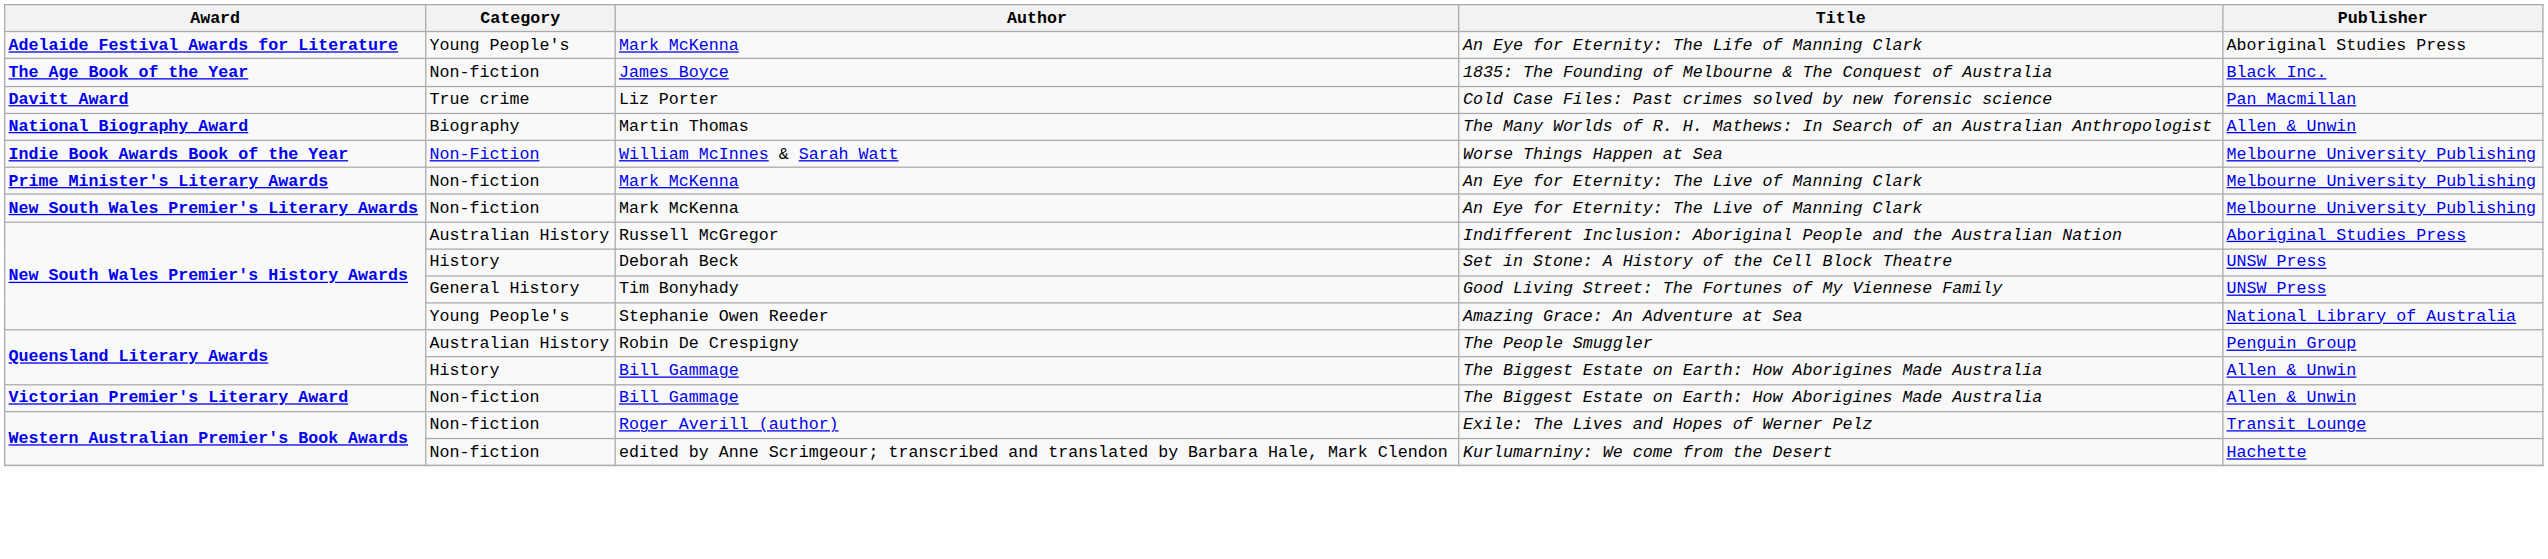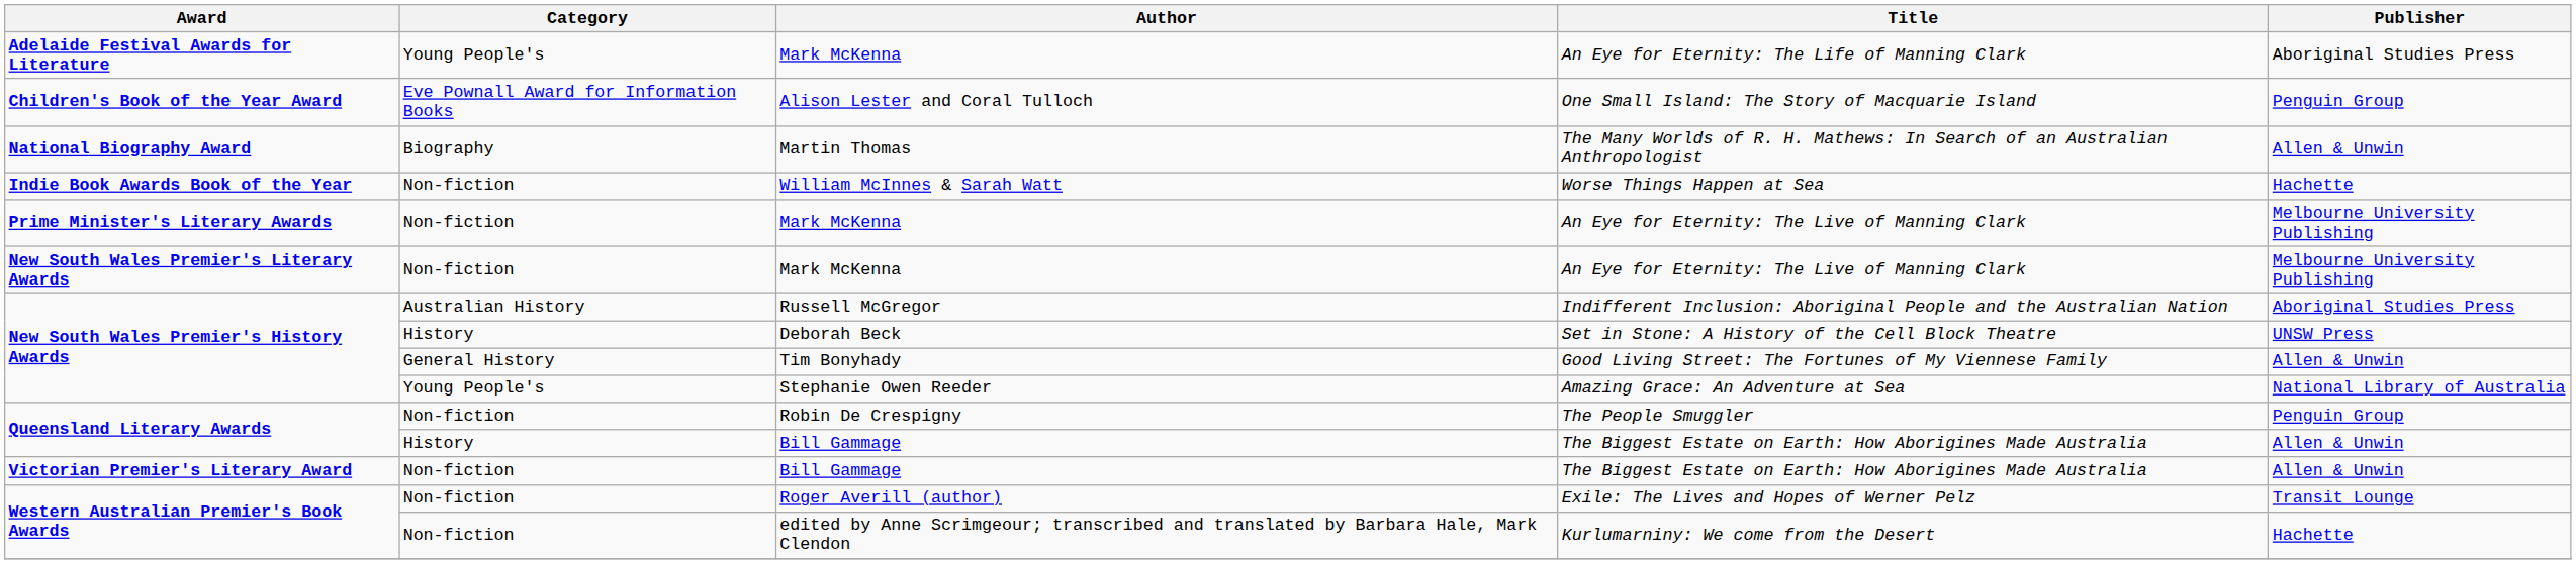 <table class="wikitable" width=100%>
 <tr>
 <th>Award</th>
 <th>Category</th>
 <th>Author</th>
 <th>Title</th>
 <th>Publisher</th>
 </tr>
 <tr>
 <td><strong><a href='#'>Adelaide Festival Awards for Literature</a></strong></td>
 <td>Young People's</td>
 <td><a href='#'>Mark McKenna</a></td>
 <td><em>An Eye for Eternity: The Life of Manning Clark</em></td>
 <td>Aboriginal Studies Press</td>
 </tr>
 <tr>
-<td><strong><a href='#'>The Age Book of the Year</a></strong></td>
-<td>Non-fiction</td>
-<td><a href='#'>James Boyce</a></td>
-<td><em>1835: The Founding of Melbourne & The Conquest of Australia</em></td>
-<td><a href='#'>Black Inc.</a></td>
-</tr>
-<tr>
-<td><strong><a href='#'>Davitt Award</a></strong></td>
-<td>True crime</td>
-<td>Liz Porter</td>
-<td><em>Cold Case Files: Past crimes solved by new forensic science</em></td>
-<td><a href='#'>Pan Macmillan</a></td>
+<td><strong><a href='#'>Children's Book of the Year Award</a></strong></td>
+<td><a href='#'>Eve Pownall Award for Information Books</a></td>
+<td><a href='#'>Alison Lester</a> and Coral Tulloch</td>
+<td><em>One Small Island: The Story of Macquarie Island</em></td>
+<td><a href='#'>Penguin Group</a></td>
 </tr>
 <tr>
 <td><strong><a href='#'>National Biography Award</a></strong></td>
 <td>Biography</td>
 <td>Martin Thomas</td>
 <td><em>The Many Worlds of R. H. Mathews: In Search of an Australian Anthropologist</em></td>
 <td><a href='#'>Allen & Unwin</a></td>
 </tr>
 <tr>
 <td><strong><a href='#'>Indie Book Awards Book of the Year</a></strong></td>
-<td><a href='#'>Non-Fiction</a></td>
+<td>Non-fiction</td>
 <td><a href='#'>William McInnes</a> & <a href='#'>Sarah Watt</a></td>
 <td><em>Worse Things Happen at Sea</em></td>
-<td><a href='#'>Melbourne University Publishing</a></td>
+<td><a href='#'>Hachette</a></td>
 </tr>
 <tr>
 <td><strong><a href='#'>Prime Minister's Literary Awards</a></strong></td>
 <td>Non-fiction</td>
 <td><a href='#'>Mark McKenna</a></td>
 <td><em>An Eye for Eternity: The Live of Manning Clark</em></td>
 <td><a href='#'>Melbourne University Publishing</a></td>
 </tr>
 <tr>
 <td><strong><a href='#'>New South Wales Premier's Literary Awards</a></strong></td>
 <td>Non-fiction</td>
 <td>Mark McKenna</td>
 <td><em>An Eye for Eternity: The Live of Manning Clark</em></td>
 <td><a href='#'>Melbourne University Publishing</a></td>
 </tr>
 <tr>
 <td rowspan=4><strong><a href='#'>New South Wales Premier's History Awards</a></strong></td>
 <td>Australian History</td>
 <td>Russell McGregor</td>
 <td><em>Indifferent Inclusion: Aboriginal People and the Australian Nation</em></td>
 <td><a href='#'>Aboriginal Studies Press</a></td>
 </tr>
 <tr>
 <td>History</td>
 <td>Deborah Beck</td>
 <td><em>Set in Stone: A History of the Cell Block Theatre</em></td>
 <td><a href='#'>UNSW Press</a></td>
 </tr>
 <tr>
 <td>General History</td>
 <td>Tim Bonyhady</td>
 <td><em>Good Living Street: The Fortunes of My Viennese Family</em></td>
-<td><a href='#'>UNSW Press</a></td>
+<td><a href='#'>Allen & Unwin</a></td>
 </tr>
 <tr>
 <td>Young People's</td>
 <td>Stephanie Owen Reeder</td>
 <td><em>Amazing Grace: An Adventure at Sea</em></td>
 <td><a href='#'>National Library of Australia</a></td>
 </tr>
 <tr>
 <td rowspan=2><strong><a href='#'>Queensland Literary Awards</a></strong></td>
-<td>Australian History</td>
+<td>Non-fiction</td>
 <td>Robin De Crespigny</td>
 <td><em>The People Smuggler</em></td>
 <td><a href='#'>Penguin Group</a></td>
 </tr>
 <tr>
 <td>History</td>
 <td><a href='#'>Bill Gammage</a></td>
 <td><em>The Biggest Estate on Earth: How Aborigines Made Australia</em></td>
 <td><a href='#'>Allen & Unwin</a></td>
 </tr>
 <tr>
 <td><strong><a href='#'>Victorian Premier's Literary Award</a></strong></td>
 <td>Non-fiction</td>
 <td><a href='#'>Bill Gammage</a></td>
 <td><em>The Biggest Estate on Earth: How Aborigines Made Australia</em></td>
 <td><a href='#'>Allen & Unwin</a></td>
 </tr>
 <tr>
 <td rowspan=2><strong><a href='#'>Western Australian Premier's Book Awards</a></strong></td>
 <td>Non-fiction</td>
 <td><a href='#'>Roger Averill (author)</a></td>
 <td><em>Exile: The Lives and Hopes of Werner Pelz</em></td>
 <td><a href='#'>Transit Lounge</a></td>
 </tr>
 <tr>
 <td>Non-fiction</td>
 <td>edited by Anne Scrimgeour; transcribed and translated by Barbara Hale, Mark Clendon</td>
 <td><em>Kurlumarniny: We come from the Desert</em></td>
 <td><a href='#'>Hachette</a></td>
 </tr>
 <tr>
 </tr>
 </table>
